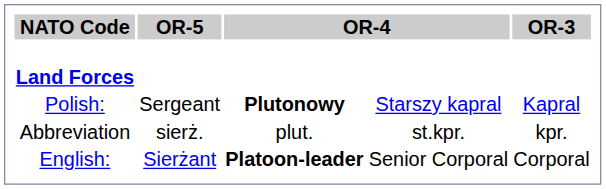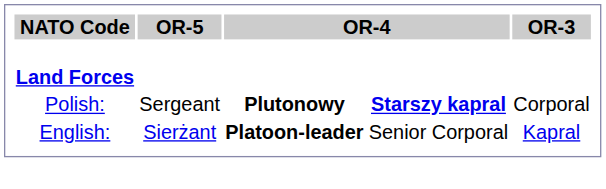 <table style="border:1px solid #8888aa; background:#fff; padding:5px; font-size:95%; margin:0 12px 12px 0;">
 <tr style="background:#ccc;">
 <th><strong>NATO Code</strong></th>
 <th>OR-5</th>
 <th colspan=2>OR-4</th>
 <th>OR-3</th>
 </tr>
 <tr>
 <td style="text-align:center;"><strong><br><a href='#'>Land Forces</a></strong></td>
 <td style="text-align:center;"></td>
 <td style="text-align:center;"></td>
 <td style="text-align:center;"></td>
 <td style="text-align:center;"></td>
 </tr>
 <tr>
 <td style="text-align:center;"><a href='#'>Polish:</a></td>
 <td>Sergeant</td>
 <td style="text-align:center;"><strong>Plutonowy</strong></td>
-<td style="text-align:center;"><a href='#'>Starszy kapral</a></td>
-<td style="text-align:center;"><a href='#'>Kapral</a></td>
-</tr>
-<tr style="text-align:center;">
-<td>Abbreviation</td>
-<td>sierż.</td>
-<td>plut.</td>
-<td>st.kpr.</td>
-<td>kpr.</td>
+<td style="text-align:center;"><strong><a href='#'>Starszy kapral</a></strong></td>
+<td>Corporal</td>
 </tr>
 <tr>
 <td style="text-align:center;"><a href='#'>English:</a></td>
 <td style="text-align:center;"><a href='#'>Sierżant</a></td>
 <td><strong>Platoon-leader</strong></td>
 <td>Senior Corporal</td>
-<td>Corporal</td>
+<td style="text-align:center;"><a href='#'>Kapral</a></td>
 </tr>
 <tr>
 </tr>
 </table>
